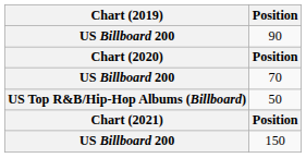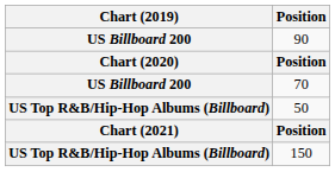 <table class="wikitable plainrowheaders" style="text-align:center">
 <tr>
 <th scope="col">Chart (2019)</th>
 <th scope="col">Position</th>
 </tr>
 <tr>
 <th scope="row">US <em>Billboard</em> 200</th>
 <td>90</td>
 </tr>
 <tr>
 <th scope="col">Chart (2020)</th>
 <th scope="col">Position</th>
 </tr>
 <tr>
 <th scope="row">US <em>Billboard</em> 200</th>
 <td>70</td>
 </tr>
 <tr>
 <th scope="row">US Top R&B/Hip-Hop Albums (<em>Billboard</em>)</th>
 <td>50</td>
 </tr>
 <tr>
 <th scope="col">Chart (2021)</th>
 <th scope="col">Position</th>
 </tr>
 <tr>
-<th scope="row">US <em>Billboard</em> 200</th>
+<th scope="row">US Top R&B/Hip-Hop Albums (<em>Billboard</em>)</th>
 <td>150</td>
 </tr>
 </table>
